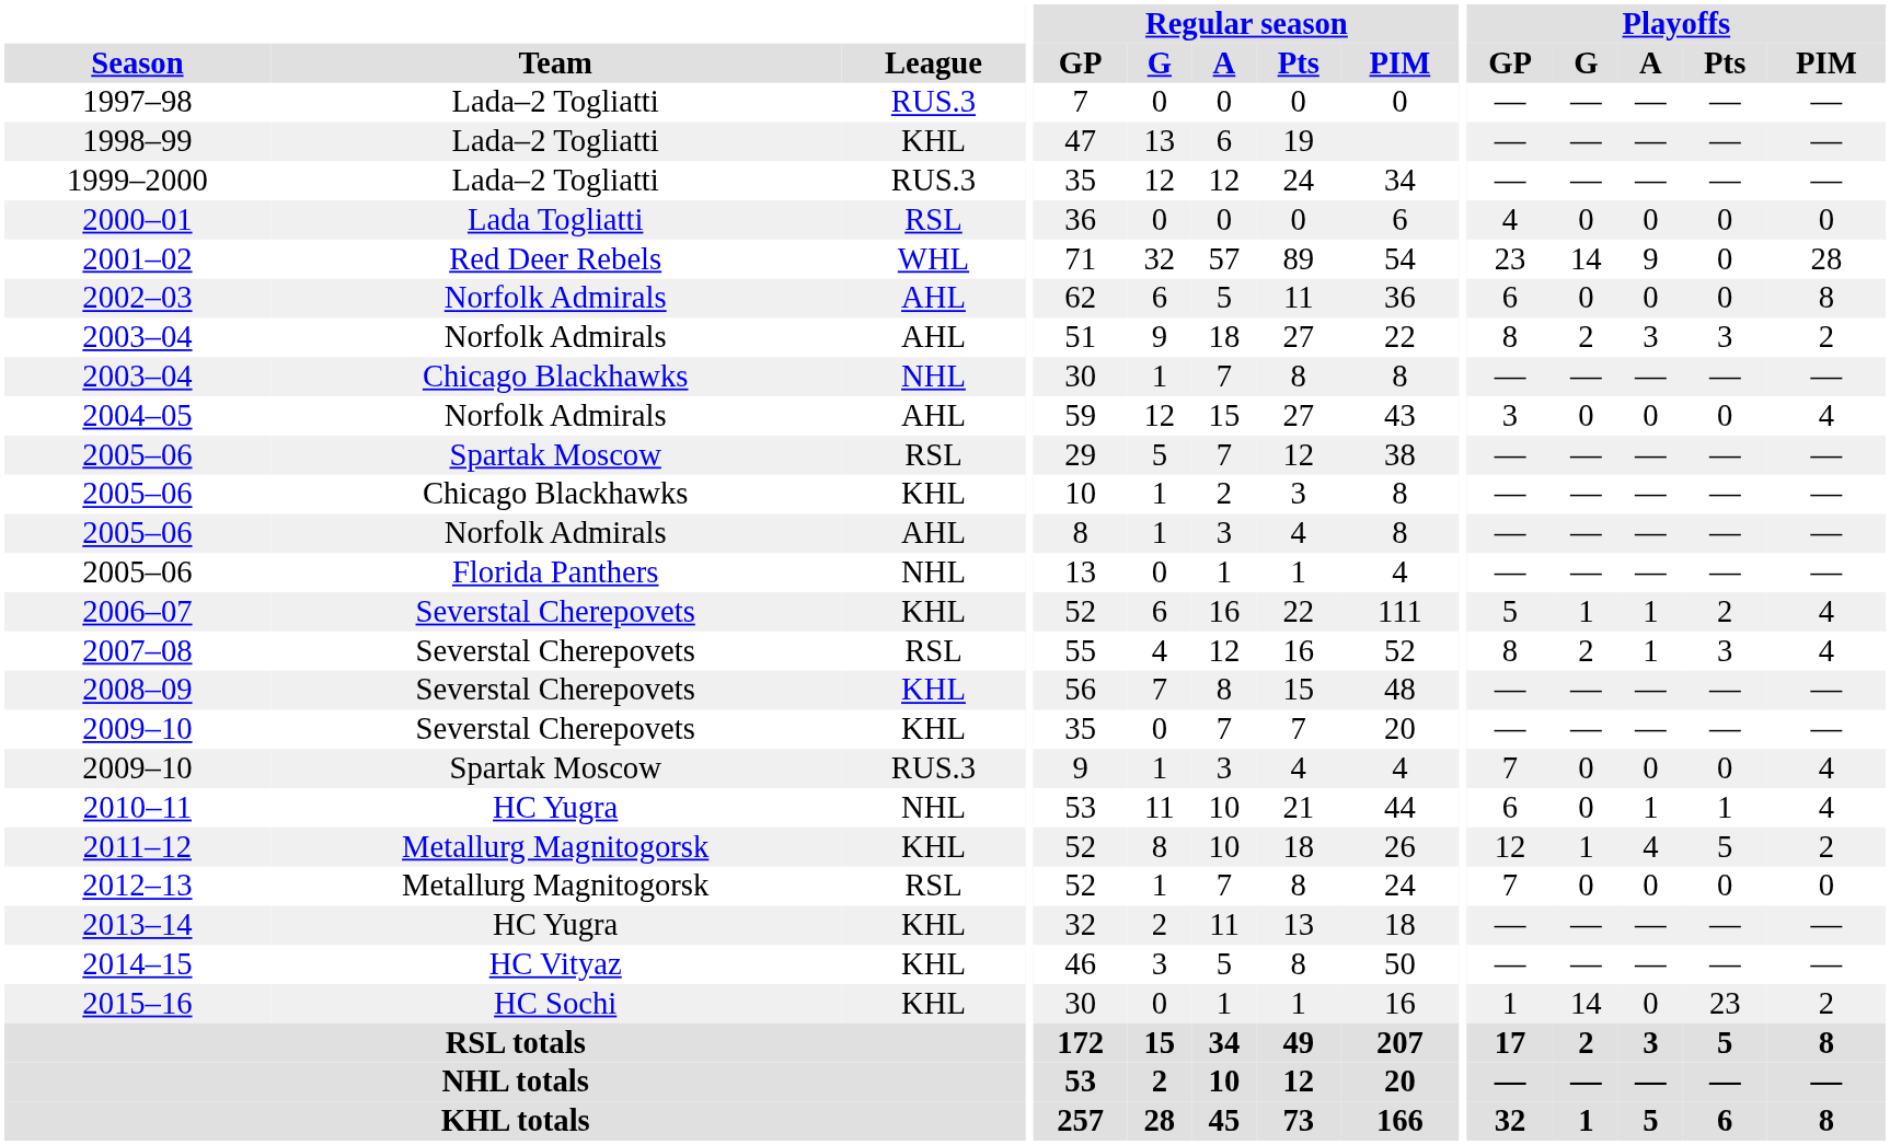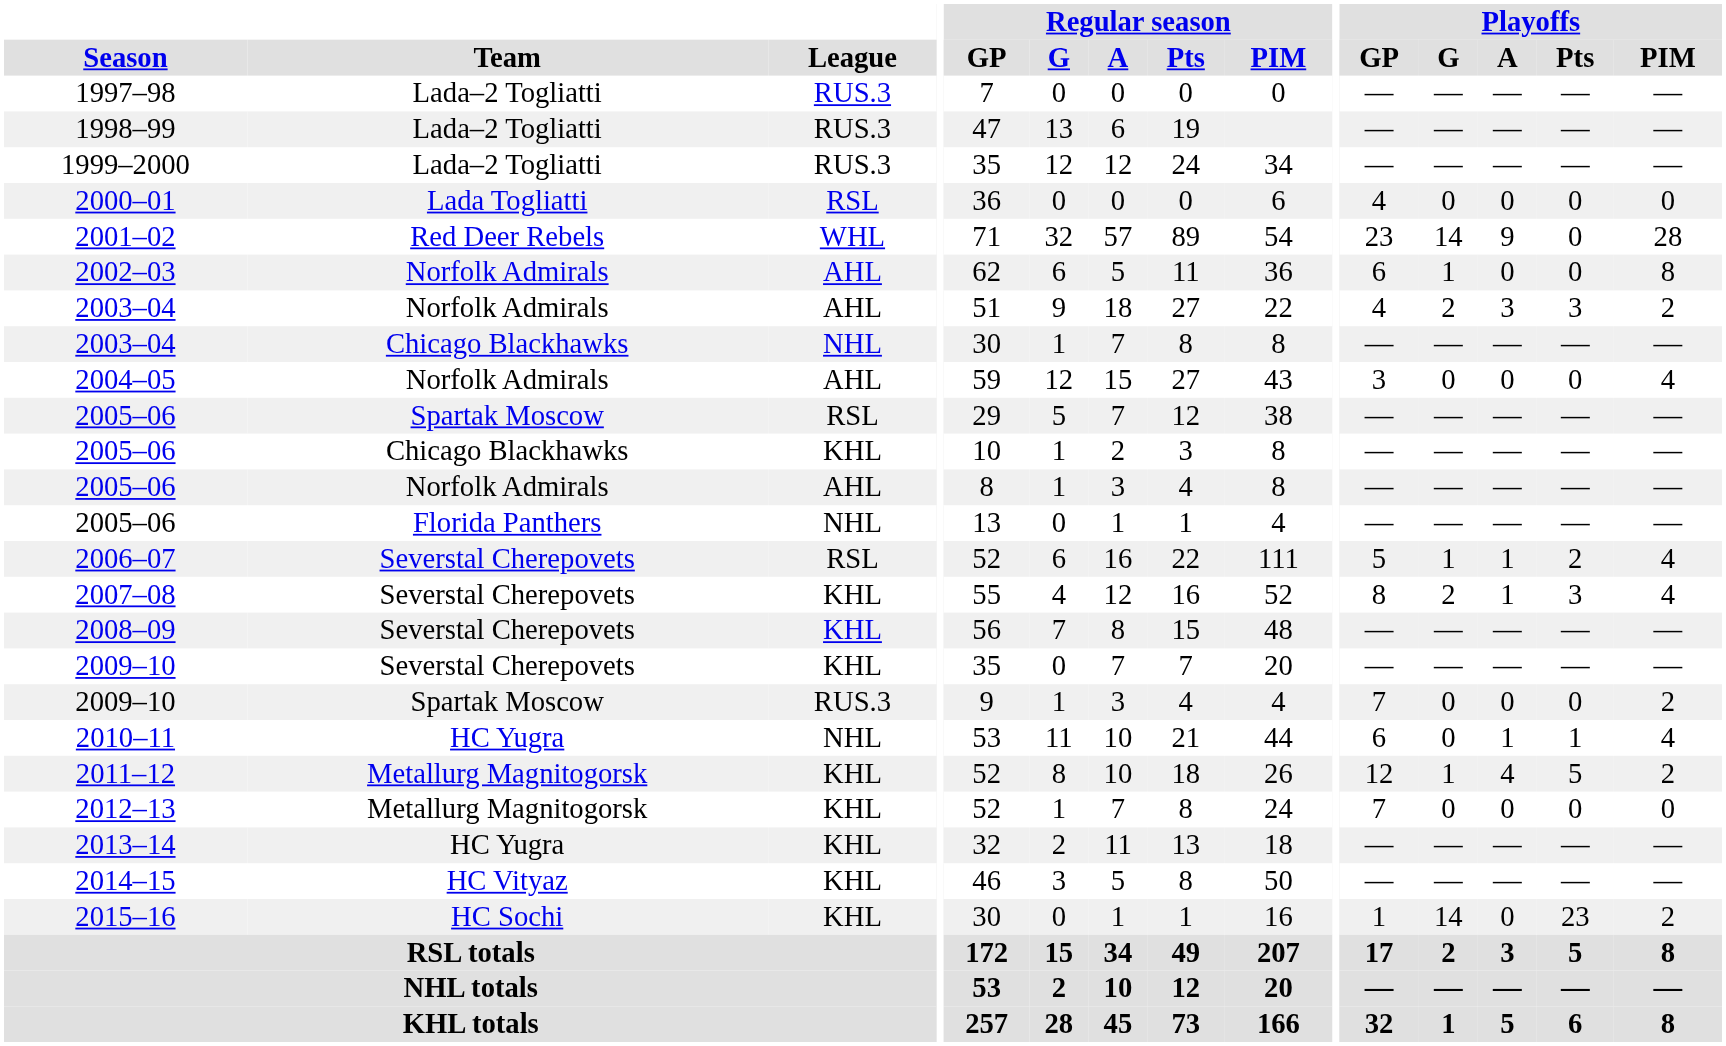 <table border="0" cellpadding="1" cellspacing="0" style="text-align:center; width:60em">
 <tr bgcolor="#e0e0e0">
 <th colspan="3" bgcolor="#ffffff"></th>
 <th rowspan="99" bgcolor="#ffffff"></th>
 <th colspan="5"><a href='#'>Regular season</a></th>
 <th rowspan="99" bgcolor="#ffffff"></th>
 <th colspan="5"><a href='#'>Playoffs</a></th>
 </tr>
 <tr bgcolor="#e0e0e0">
 <th><a href='#'>Season</a></th>
 <th>Team</th>
 <th>League</th>
 <th>GP</th>
 <th><a href='#'>G</a></th>
 <th><a href='#'>A</a></th>
 <th><a href='#'>Pts</a></th>
 <th><a href='#'>PIM</a></th>
 <th>GP</th>
 <th>G</th>
 <th>A</th>
 <th>Pts</th>
 <th>PIM</th>
 </tr>
 <tr>
 <td>1997–98</td>
 <td>Lada–2 Togliatti</td>
 <td><a href='#'>RUS.3</a></td>
 <td>7</td>
 <td>0</td>
 <td>0</td>
 <td>0</td>
 <td>0</td>
 <td>—</td>
 <td>—</td>
 <td>—</td>
 <td>—</td>
 <td>—</td>
 </tr>
 <tr bgcolor="#f0f0f0">
 <td>1998–99</td>
 <td>Lada–2 Togliatti</td>
-<td>KHL</td>
+<td>RUS.3</td>
 <td>47</td>
 <td>13</td>
 <td>6</td>
 <td>19</td>
 <td></td>
 <td>—</td>
 <td>—</td>
 <td>—</td>
 <td>—</td>
 <td>—</td>
 </tr>
 <tr>
 <td>1999–2000</td>
 <td>Lada–2 Togliatti</td>
 <td>RUS.3</td>
 <td>35</td>
 <td>12</td>
 <td>12</td>
 <td>24</td>
 <td>34</td>
 <td>—</td>
 <td>—</td>
 <td>—</td>
 <td>—</td>
 <td>—</td>
 </tr>
 <tr bgcolor="#f0f0f0">
 <td><a href='#'>2000–01</a></td>
 <td><a href='#'>Lada Togliatti</a></td>
 <td><a href='#'>RSL</a></td>
 <td>36</td>
 <td>0</td>
 <td>0</td>
 <td>0</td>
 <td>6</td>
 <td>4</td>
 <td>0</td>
 <td>0</td>
 <td>0</td>
 <td>0</td>
 </tr>
 <tr>
 <td><a href='#'>2001–02</a></td>
 <td><a href='#'>Red Deer Rebels</a></td>
 <td><a href='#'>WHL</a></td>
 <td>71</td>
 <td>32</td>
 <td>57</td>
 <td>89</td>
 <td>54</td>
 <td>23</td>
 <td>14</td>
 <td>9</td>
 <td>0</td>
 <td>28</td>
 </tr>
 <tr bgcolor="#f0f0f0">
 <td><a href='#'>2002–03</a></td>
 <td><a href='#'>Norfolk Admirals</a></td>
 <td><a href='#'>AHL</a></td>
 <td>62</td>
 <td>6</td>
 <td>5</td>
 <td>11</td>
 <td>36</td>
 <td>6</td>
-<td>0</td>
+<td>1</td>
 <td>0</td>
 <td>0</td>
 <td>8</td>
 </tr>
 <tr>
 <td><a href='#'>2003–04</a></td>
 <td>Norfolk Admirals</td>
 <td>AHL</td>
 <td>51</td>
 <td>9</td>
 <td>18</td>
 <td>27</td>
 <td>22</td>
-<td>8</td>
+<td>4</td>
 <td>2</td>
 <td>3</td>
 <td>3</td>
 <td>2</td>
 </tr>
 <tr bgcolor="#f0f0f0">
 <td><a href='#'>2003–04</a></td>
 <td><a href='#'>Chicago Blackhawks</a></td>
 <td><a href='#'>NHL</a></td>
 <td>30</td>
 <td>1</td>
 <td>7</td>
 <td>8</td>
 <td>8</td>
 <td>—</td>
 <td>—</td>
 <td>—</td>
 <td>—</td>
 <td>—</td>
 </tr>
 <tr>
 <td><a href='#'>2004–05</a></td>
 <td>Norfolk Admirals</td>
 <td>AHL</td>
 <td>59</td>
 <td>12</td>
 <td>15</td>
 <td>27</td>
 <td>43</td>
 <td>3</td>
 <td>0</td>
 <td>0</td>
 <td>0</td>
 <td>4</td>
 </tr>
 <tr bgcolor="#f0f0f0">
 <td><a href='#'>2005–06</a></td>
 <td><a href='#'>Spartak Moscow</a></td>
 <td>RSL</td>
 <td>29</td>
 <td>5</td>
 <td>7</td>
 <td>12</td>
 <td>38</td>
 <td>—</td>
 <td>—</td>
 <td>—</td>
 <td>—</td>
 <td>—</td>
 </tr>
 <tr>
 <td><a href='#'>2005–06</a></td>
 <td>Chicago Blackhawks</td>
 <td>KHL</td>
 <td>10</td>
 <td>1</td>
 <td>2</td>
 <td>3</td>
 <td>8</td>
 <td>—</td>
 <td>—</td>
 <td>—</td>
 <td>—</td>
 <td>—</td>
 </tr>
 <tr bgcolor="#f0f0f0">
 <td><a href='#'>2005–06</a></td>
 <td>Norfolk Admirals</td>
 <td>AHL</td>
 <td>8</td>
 <td>1</td>
 <td>3</td>
 <td>4</td>
 <td>8</td>
 <td>—</td>
 <td>—</td>
 <td>—</td>
 <td>—</td>
 <td>—</td>
 </tr>
 <tr>
 <td>2005–06</td>
 <td><a href='#'>Florida Panthers</a></td>
 <td>NHL</td>
 <td>13</td>
 <td>0</td>
 <td>1</td>
 <td>1</td>
 <td>4</td>
 <td>—</td>
 <td>—</td>
 <td>—</td>
 <td>—</td>
 <td>—</td>
 </tr>
 <tr bgcolor="#f0f0f0">
 <td><a href='#'>2006–07</a></td>
 <td><a href='#'>Severstal Cherepovets</a></td>
-<td>KHL</td>
+<td>RSL</td>
 <td>52</td>
 <td>6</td>
 <td>16</td>
 <td>22</td>
 <td>111</td>
 <td>5</td>
 <td>1</td>
 <td>1</td>
 <td>2</td>
 <td>4</td>
 </tr>
 <tr>
 <td><a href='#'>2007–08</a></td>
 <td>Severstal Cherepovets</td>
-<td>RSL</td>
+<td>KHL</td>
 <td>55</td>
 <td>4</td>
 <td>12</td>
 <td>16</td>
 <td>52</td>
 <td>8</td>
 <td>2</td>
 <td>1</td>
 <td>3</td>
 <td>4</td>
 </tr>
 <tr bgcolor="#f0f0f0">
 <td><a href='#'>2008–09</a></td>
 <td>Severstal Cherepovets</td>
 <td><a href='#'>KHL</a></td>
 <td>56</td>
 <td>7</td>
 <td>8</td>
 <td>15</td>
 <td>48</td>
 <td>—</td>
 <td>—</td>
 <td>—</td>
 <td>—</td>
 <td>—</td>
 </tr>
 <tr>
 <td><a href='#'>2009–10</a></td>
 <td>Severstal Cherepovets</td>
 <td>KHL</td>
 <td>35</td>
 <td>0</td>
 <td>7</td>
 <td>7</td>
 <td>20</td>
 <td>—</td>
 <td>—</td>
 <td>—</td>
 <td>—</td>
 <td>—</td>
 </tr>
 <tr bgcolor="#f0f0f0">
 <td>2009–10</td>
 <td>Spartak Moscow</td>
 <td>RUS.3</td>
 <td>9</td>
 <td>1</td>
 <td>3</td>
 <td>4</td>
 <td>4</td>
 <td>7</td>
 <td>0</td>
 <td>0</td>
 <td>0</td>
-<td>4</td>
+<td>2</td>
 </tr>
 <tr>
 <td><a href='#'>2010–11</a></td>
 <td><a href='#'>HC Yugra</a></td>
 <td>NHL</td>
 <td>53</td>
 <td>11</td>
 <td>10</td>
 <td>21</td>
 <td>44</td>
 <td>6</td>
 <td>0</td>
 <td>1</td>
 <td>1</td>
 <td>4</td>
 </tr>
 <tr bgcolor="#f0f0f0">
 <td><a href='#'>2011–12</a></td>
 <td><a href='#'>Metallurg Magnitogorsk</a></td>
 <td>KHL</td>
 <td>52</td>
 <td>8</td>
 <td>10</td>
 <td>18</td>
 <td>26</td>
 <td>12</td>
 <td>1</td>
 <td>4</td>
 <td>5</td>
 <td>2</td>
 </tr>
 <tr>
 <td><a href='#'>2012–13</a></td>
 <td>Metallurg Magnitogorsk</td>
-<td>RSL</td>
+<td>KHL</td>
 <td>52</td>
 <td>1</td>
 <td>7</td>
 <td>8</td>
 <td>24</td>
 <td>7</td>
 <td>0</td>
 <td>0</td>
 <td>0</td>
 <td>0</td>
 </tr>
 <tr bgcolor="#f0f0f0">
 <td><a href='#'>2013–14</a></td>
 <td>HC Yugra</td>
 <td>KHL</td>
 <td>32</td>
 <td>2</td>
 <td>11</td>
 <td>13</td>
 <td>18</td>
 <td>—</td>
 <td>—</td>
 <td>—</td>
 <td>—</td>
 <td>—</td>
 </tr>
 <tr>
 <td><a href='#'>2014–15</a></td>
 <td><a href='#'>HC Vityaz</a></td>
 <td>KHL</td>
 <td>46</td>
 <td>3</td>
 <td>5</td>
 <td>8</td>
 <td>50</td>
 <td>—</td>
 <td>—</td>
 <td>—</td>
 <td>—</td>
 <td>—</td>
 </tr>
 <tr bgcolor="#f0f0f0">
 <td><a href='#'>2015–16</a></td>
 <td><a href='#'>HC Sochi</a></td>
 <td>KHL</td>
 <td>30</td>
 <td>0</td>
 <td>1</td>
 <td>1</td>
 <td>16</td>
 <td>1</td>
 <td>14</td>
 <td>0</td>
 <td>23</td>
 <td>2</td>
 </tr>
 <tr bgcolor="#e0e0e0">
 <th colspan="3">RSL totals</th>
 <th>172</th>
 <th>15</th>
 <th>34</th>
 <th>49</th>
 <th>207</th>
 <th>17</th>
 <th>2</th>
 <th>3</th>
 <th>5</th>
 <th>8</th>
 </tr>
 <tr bgcolor="#e0e0e0">
 <th colspan="3">NHL totals</th>
 <th>53</th>
 <th>2</th>
 <th>10</th>
 <th>12</th>
 <th>20</th>
 <th>—</th>
 <th>—</th>
 <th>—</th>
 <th>—</th>
 <th>—</th>
 </tr>
 <tr bgcolor="#e0e0e0">
 <th colspan="3">KHL totals</th>
 <th>257</th>
 <th>28</th>
 <th>45</th>
 <th>73</th>
 <th>166</th>
 <th>32</th>
 <th>1</th>
 <th>5</th>
 <th>6</th>
 <th>8</th>
 </tr>
 </table>
